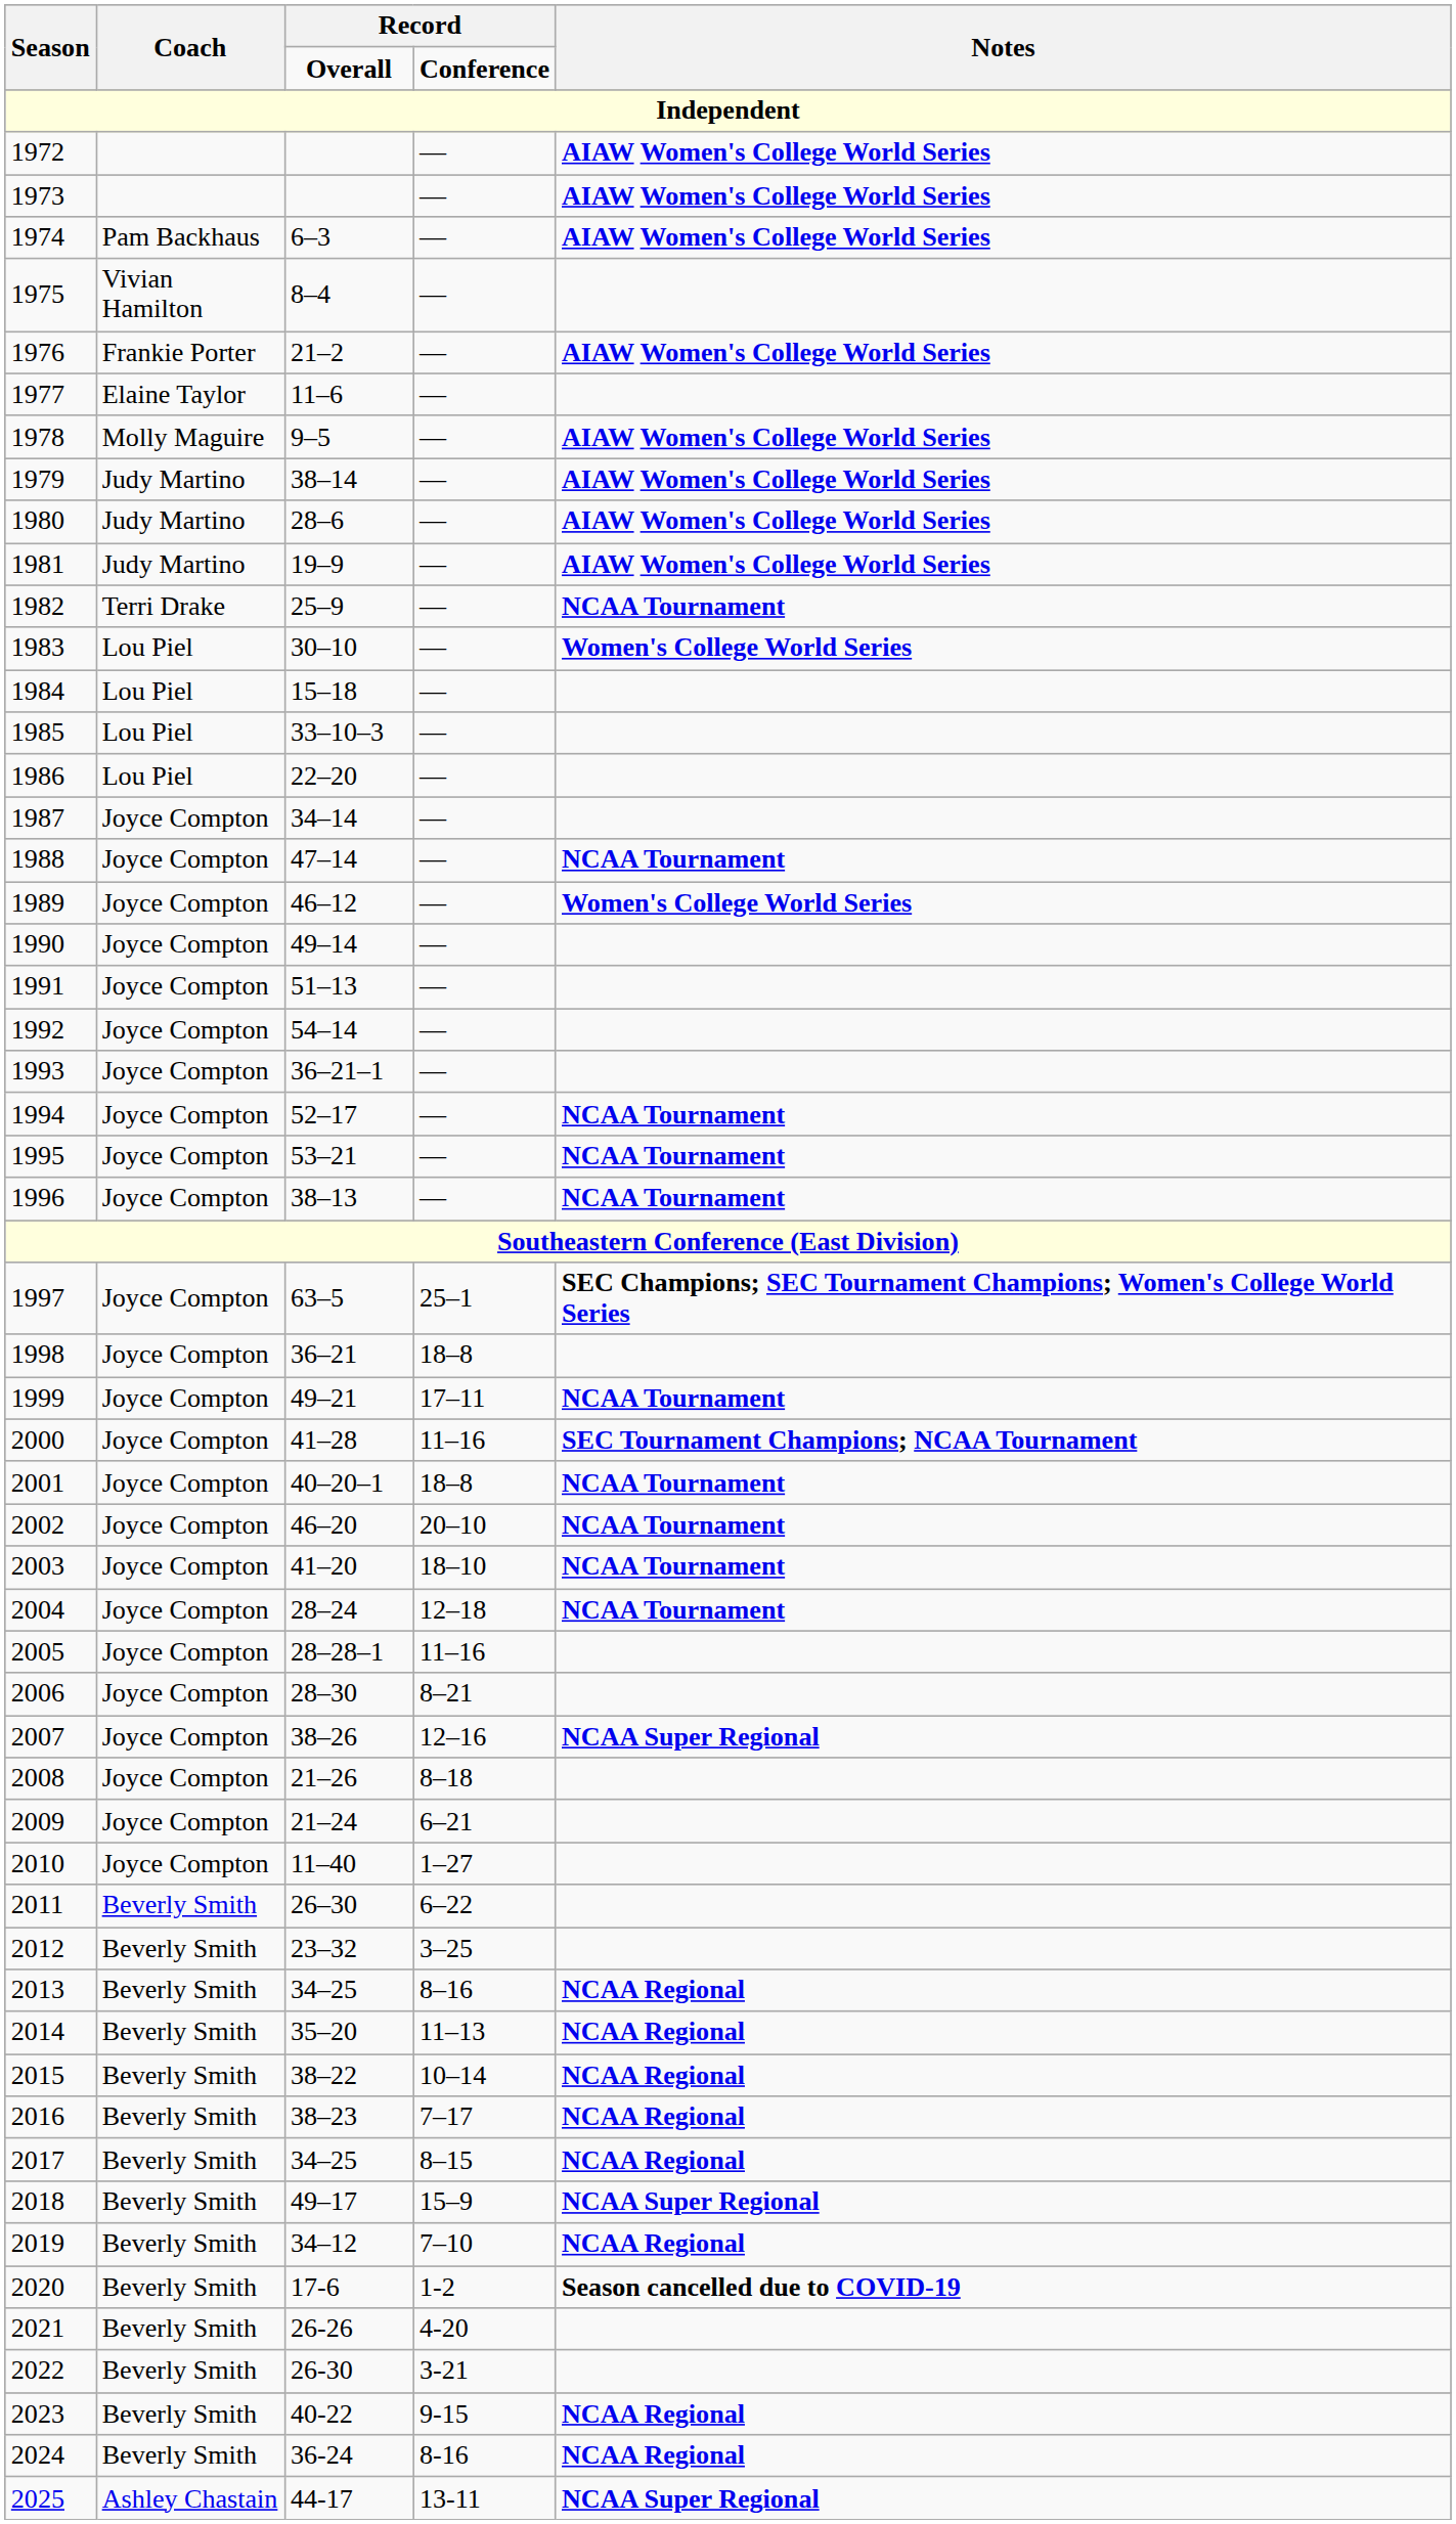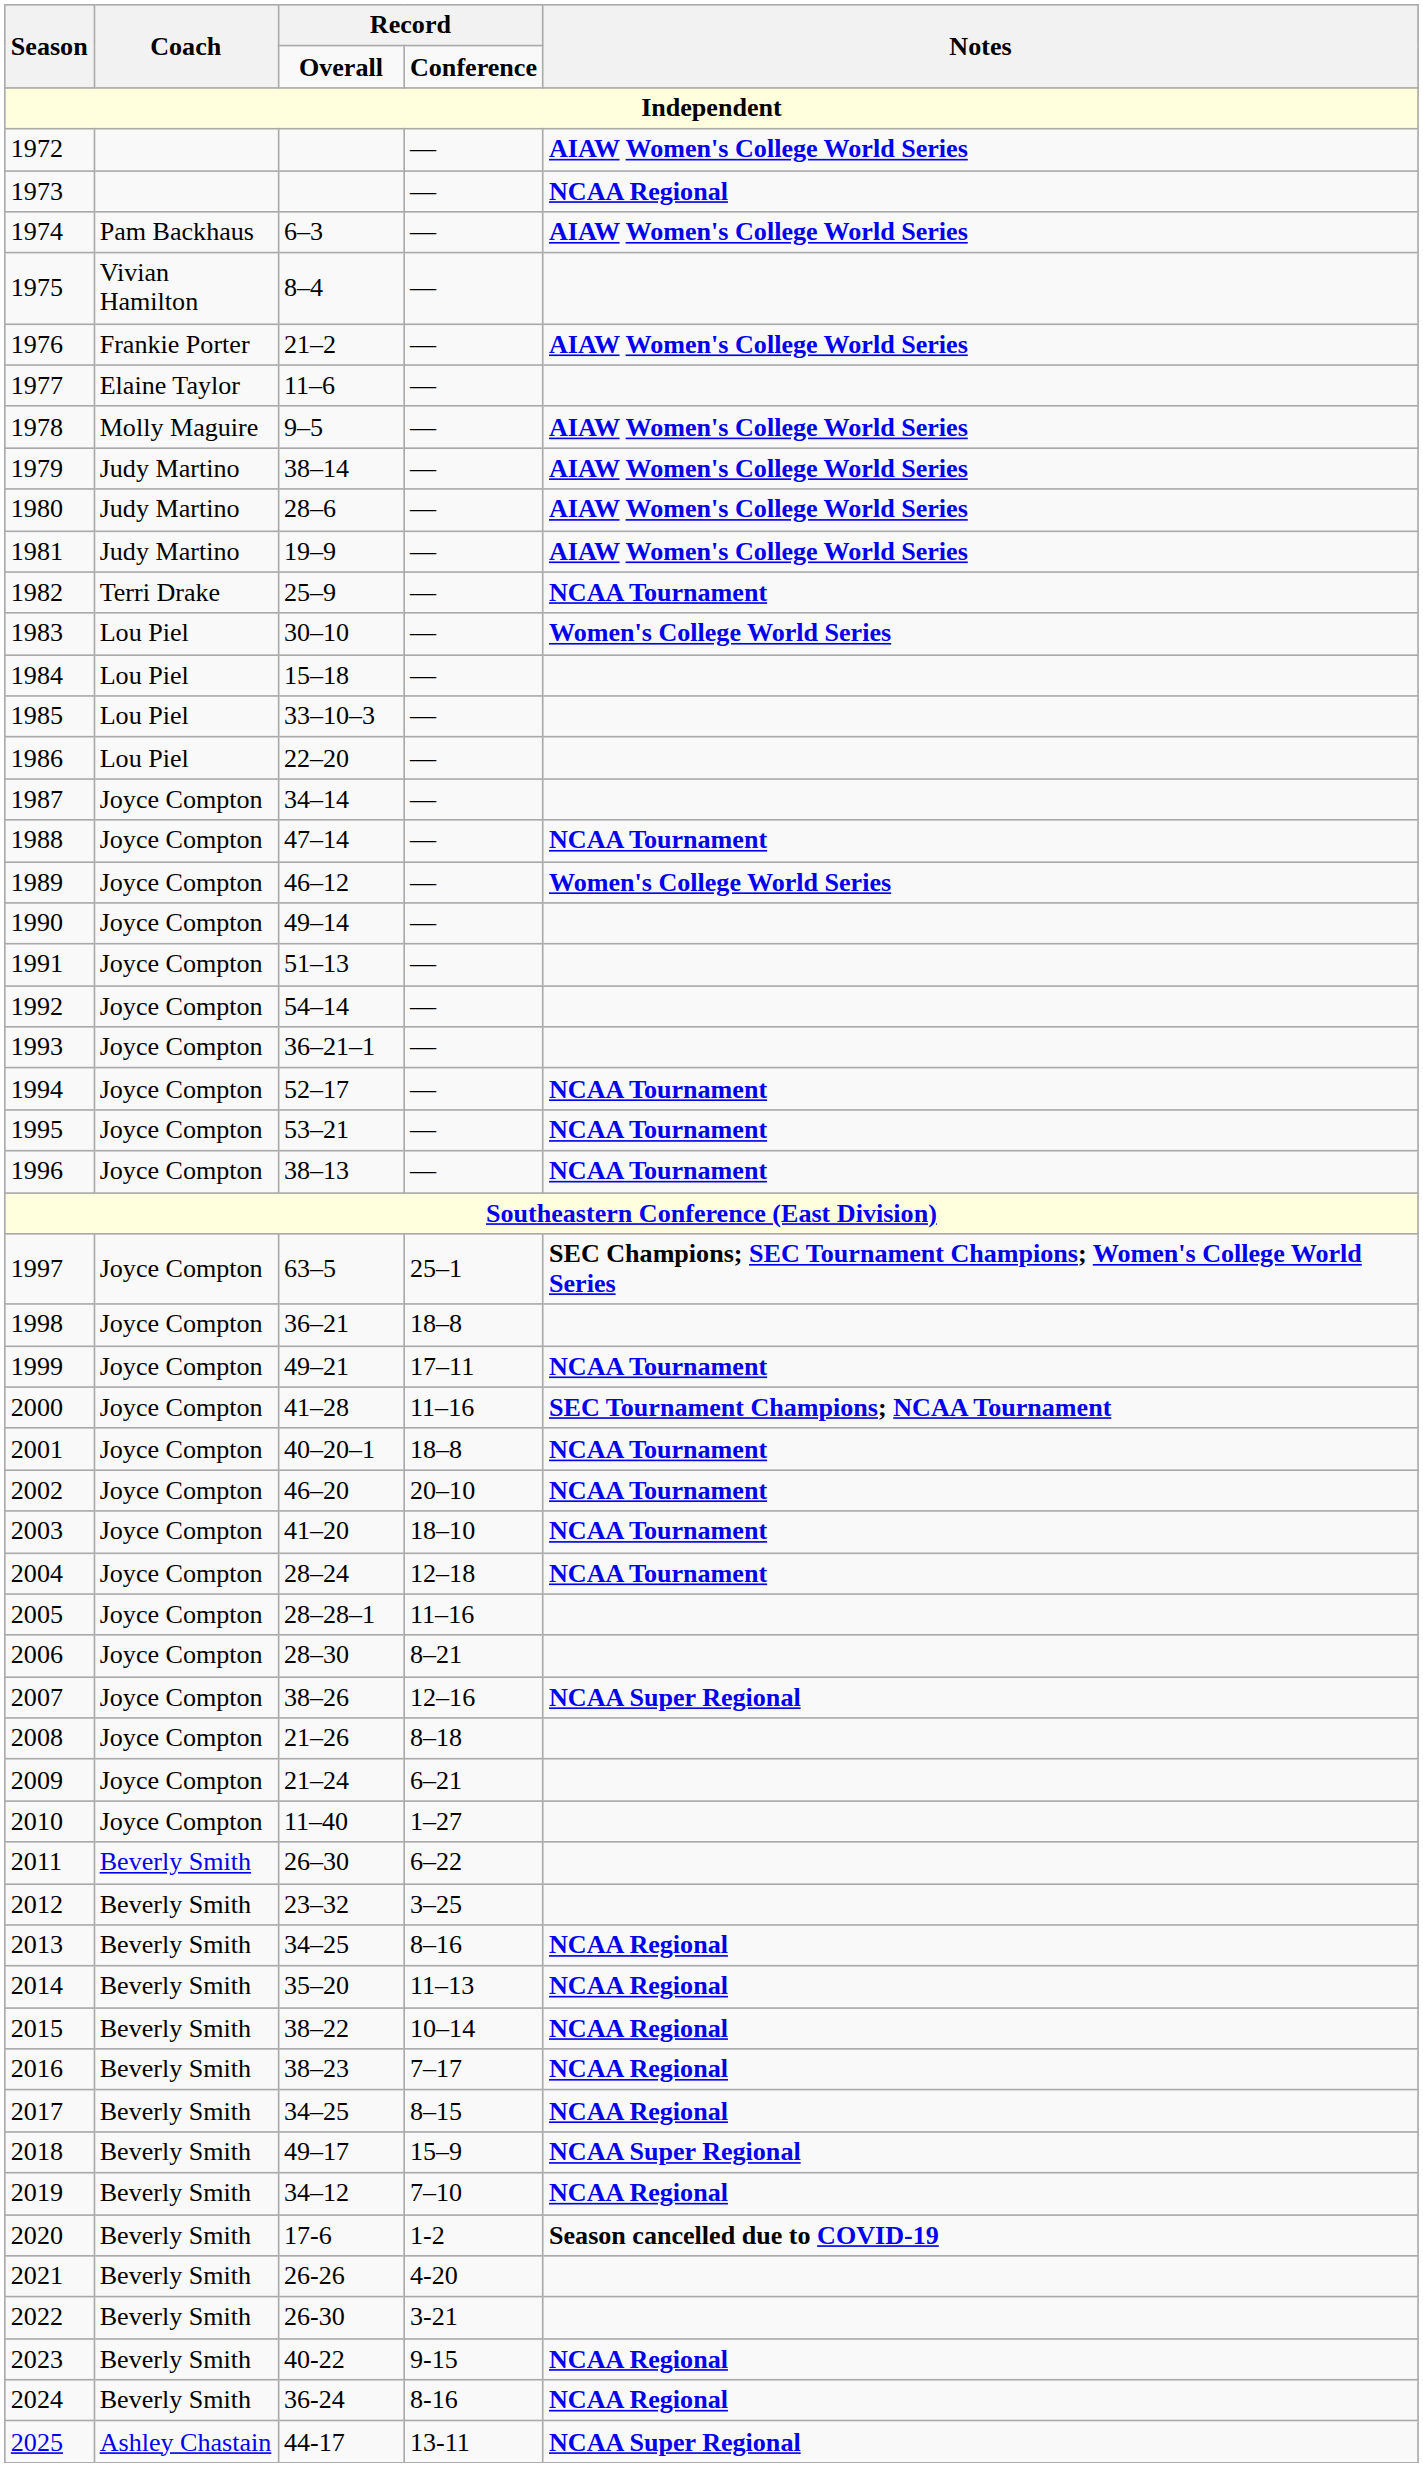 <table class="wikitable">
 <tr>
 <th rowspan="2">Season</th>
 <th rowspan="2">Coach</th>
 <th colspan="2">Record</th>
 <th rowspan="2">Notes</th>
 </tr>
 <tr>
 <td width="70px" align="center"><strong>Overall</strong></td>
 <td width="40px" align="center"><strong>Conference</strong></td>
 </tr>
 <tr>
 <th style="background-color: #ffffdd;" colspan="5">Independent</th>
 </tr>
 <tr>
 <td>1972</td>
 <td></td>
 <td></td>
 <td>—</td>
 <td><strong><a href='#'>AIAW</a> <a href='#'>Women's College World Series</a></strong></td>
 </tr>
 <tr>
 <td>1973</td>
 <td></td>
 <td></td>
 <td>—</td>
-<td><strong><a href='#'>AIAW</a> <a href='#'>Women's College World Series</a></strong></td>
+<td><strong><a href='#'>NCAA Regional</a></strong></td>
 </tr>
 <tr>
 <td>1974</td>
 <td>Pam Backhaus</td>
 <td>6–3</td>
 <td>—</td>
 <td><strong><a href='#'>AIAW</a> <a href='#'>Women's College World Series</a></strong></td>
 </tr>
 <tr>
 <td>1975</td>
 <td>Vivian Hamilton</td>
 <td>8–4</td>
 <td>—</td>
 <td></td>
 </tr>
 <tr>
 <td>1976</td>
 <td>Frankie Porter</td>
 <td>21–2</td>
 <td>—</td>
 <td><strong><a href='#'>AIAW</a> <a href='#'>Women's College World Series</a></strong></td>
 </tr>
 <tr>
 <td>1977</td>
 <td>Elaine Taylor</td>
 <td>11–6</td>
 <td>—</td>
 <td></td>
 </tr>
 <tr>
 <td>1978</td>
 <td>Molly Maguire</td>
 <td>9–5</td>
 <td>—</td>
 <td><strong><a href='#'>AIAW</a> <a href='#'>Women's College World Series</a></strong></td>
 </tr>
 <tr>
 <td>1979</td>
 <td>Judy Martino</td>
 <td>38–14</td>
 <td>—</td>
 <td><strong><a href='#'>AIAW</a> <a href='#'>Women's College World Series</a></strong></td>
 </tr>
 <tr>
 <td>1980</td>
 <td>Judy Martino</td>
 <td>28–6</td>
 <td>—</td>
 <td><strong><a href='#'>AIAW</a> <a href='#'>Women's College World Series</a></strong></td>
 </tr>
 <tr>
 <td>1981</td>
 <td>Judy Martino</td>
 <td>19–9</td>
 <td>—</td>
 <td><strong><a href='#'>AIAW</a> <a href='#'>Women's College World Series</a></strong></td>
 </tr>
 <tr>
 <td>1982</td>
 <td>Terri Drake</td>
 <td>25–9</td>
 <td>—</td>
 <td><strong><a href='#'>NCAA Tournament</a></strong></td>
 </tr>
 <tr>
 <td>1983</td>
 <td>Lou Piel</td>
 <td>30–10</td>
 <td>—</td>
 <td><strong><a href='#'>Women's College World Series</a></strong></td>
 </tr>
 <tr>
 <td>1984</td>
 <td>Lou Piel</td>
 <td>15–18</td>
 <td>—</td>
 <td></td>
 </tr>
 <tr>
 <td>1985</td>
 <td>Lou Piel</td>
 <td>33–10–3</td>
 <td>—</td>
 <td></td>
 </tr>
 <tr>
 <td>1986</td>
 <td>Lou Piel</td>
 <td>22–20</td>
 <td>—</td>
 <td></td>
 </tr>
 <tr>
 <td>1987</td>
 <td>Joyce Compton</td>
 <td>34–14</td>
 <td>—</td>
 <td></td>
 </tr>
 <tr>
 <td>1988</td>
 <td>Joyce Compton</td>
 <td>47–14</td>
 <td>—</td>
 <td><strong><a href='#'>NCAA Tournament</a></strong></td>
 </tr>
 <tr>
 <td>1989</td>
 <td>Joyce Compton</td>
 <td>46–12</td>
 <td>—</td>
 <td><strong><a href='#'>Women's College World Series</a></strong></td>
 </tr>
 <tr>
 <td>1990</td>
 <td>Joyce Compton</td>
 <td>49–14</td>
 <td>—</td>
 <td></td>
 </tr>
 <tr>
 <td>1991</td>
 <td>Joyce Compton</td>
 <td>51–13</td>
 <td>—</td>
 <td></td>
 </tr>
 <tr>
 <td>1992</td>
 <td>Joyce Compton</td>
 <td>54–14</td>
 <td>—</td>
 <td></td>
 </tr>
 <tr>
 <td>1993</td>
 <td>Joyce Compton</td>
 <td>36–21–1</td>
 <td>—</td>
 <td></td>
 </tr>
 <tr>
 <td>1994</td>
 <td>Joyce Compton</td>
 <td>52–17</td>
 <td>—</td>
 <td><strong><a href='#'>NCAA Tournament</a></strong></td>
 </tr>
 <tr>
 <td>1995</td>
 <td>Joyce Compton</td>
 <td>53–21</td>
 <td>—</td>
 <td><strong><a href='#'>NCAA Tournament</a></strong></td>
 </tr>
 <tr>
 <td>1996</td>
 <td>Joyce Compton</td>
 <td>38–13</td>
 <td>—</td>
 <td><strong><a href='#'>NCAA Tournament</a></strong></td>
 </tr>
 <tr>
 <th style="background-color: #ffffdd;" colspan="5"><a href='#'>Southeastern Conference (East Division)</a></th>
 </tr>
 <tr>
 <td>1997</td>
 <td>Joyce Compton</td>
 <td>63–5</td>
 <td>25–1</td>
 <td><strong>SEC Champions; <a href='#'>SEC Tournament Champions</a>; <a href='#'>Women's College World Series</a></strong></td>
 </tr>
 <tr>
 <td>1998</td>
 <td>Joyce Compton</td>
 <td>36–21</td>
 <td>18–8</td>
 <td></td>
 </tr>
 <tr>
 <td>1999</td>
 <td>Joyce Compton</td>
 <td>49–21</td>
 <td>17–11</td>
 <td><strong><a href='#'>NCAA Tournament</a></strong></td>
 </tr>
 <tr>
 <td>2000</td>
 <td>Joyce Compton</td>
 <td>41–28</td>
 <td>11–16</td>
 <td><strong><a href='#'>SEC Tournament Champions</a>; <a href='#'>NCAA Tournament</a></strong></td>
 </tr>
 <tr>
 <td>2001</td>
 <td>Joyce Compton</td>
 <td>40–20–1</td>
 <td>18–8</td>
 <td><strong><a href='#'>NCAA Tournament</a></strong></td>
 </tr>
 <tr>
 <td>2002</td>
 <td>Joyce Compton</td>
 <td>46–20</td>
 <td>20–10</td>
 <td><strong><a href='#'>NCAA Tournament</a></strong></td>
 </tr>
 <tr>
 <td>2003</td>
 <td>Joyce Compton</td>
 <td>41–20</td>
 <td>18–10</td>
 <td><strong><a href='#'>NCAA Tournament</a></strong></td>
 </tr>
 <tr>
 <td>2004</td>
 <td>Joyce Compton</td>
 <td>28–24</td>
 <td>12–18</td>
 <td><strong><a href='#'>NCAA Tournament</a></strong></td>
 </tr>
 <tr>
 <td>2005</td>
 <td>Joyce Compton</td>
 <td>28–28–1</td>
 <td>11–16</td>
 <td></td>
 </tr>
 <tr>
 <td>2006</td>
 <td>Joyce Compton</td>
 <td>28–30</td>
 <td>8–21</td>
 <td></td>
 </tr>
 <tr>
 <td>2007</td>
 <td>Joyce Compton</td>
 <td>38–26</td>
 <td>12–16</td>
 <td><strong><a href='#'>NCAA Super Regional</a></strong></td>
 </tr>
 <tr>
 <td>2008</td>
 <td>Joyce Compton</td>
 <td>21–26</td>
 <td>8–18</td>
 <td></td>
 </tr>
 <tr>
 <td>2009</td>
 <td>Joyce Compton</td>
 <td>21–24</td>
 <td>6–21</td>
 <td></td>
 </tr>
 <tr>
 <td>2010</td>
 <td>Joyce Compton</td>
 <td>11–40</td>
 <td>1–27</td>
 <td></td>
 </tr>
 <tr>
 <td>2011</td>
 <td><a href='#'>Beverly Smith</a></td>
 <td>26–30</td>
 <td>6–22</td>
 <td></td>
 </tr>
 <tr>
 <td>2012</td>
 <td>Beverly Smith</td>
 <td>23–32</td>
 <td>3–25</td>
 <td></td>
 </tr>
 <tr>
 <td>2013</td>
 <td>Beverly Smith</td>
 <td>34–25</td>
 <td>8–16</td>
 <td><strong><a href='#'>NCAA Regional</a></strong></td>
 </tr>
 <tr>
 <td>2014</td>
 <td>Beverly Smith</td>
 <td>35–20</td>
 <td>11–13</td>
 <td><strong><a href='#'>NCAA Regional</a></strong></td>
 </tr>
 <tr>
 <td>2015</td>
 <td>Beverly Smith</td>
 <td>38–22</td>
 <td>10–14</td>
 <td><strong><a href='#'>NCAA Regional</a></strong></td>
 </tr>
 <tr>
 <td>2016</td>
 <td>Beverly Smith</td>
 <td>38–23</td>
 <td>7–17</td>
 <td><strong><a href='#'>NCAA Regional</a></strong></td>
 </tr>
 <tr>
 <td>2017</td>
 <td>Beverly Smith</td>
 <td>34–25</td>
 <td>8–15</td>
 <td><strong><a href='#'>NCAA Regional</a></strong></td>
 </tr>
 <tr>
 <td>2018</td>
 <td>Beverly Smith</td>
 <td>49–17</td>
 <td>15–9</td>
 <td><strong><a href='#'>NCAA Super Regional</a></strong></td>
 </tr>
 <tr>
 <td>2019</td>
 <td>Beverly Smith</td>
 <td>34–12</td>
 <td>7–10</td>
 <td><strong><a href='#'>NCAA Regional</a></strong></td>
 </tr>
 <tr>
 <td>2020</td>
 <td>Beverly Smith</td>
 <td>17-6</td>
 <td>1-2</td>
 <td><strong>Season cancelled due to <a href='#'>COVID-19</a></strong></td>
 </tr>
 <tr>
 <td>2021</td>
 <td>Beverly Smith</td>
 <td>26-26</td>
 <td>4-20</td>
 <td></td>
 </tr>
 <tr>
 <td>2022</td>
 <td>Beverly Smith</td>
 <td>26-30</td>
 <td>3-21</td>
 <td></td>
 </tr>
 <tr>
 <td>2023</td>
 <td>Beverly Smith</td>
 <td>40-22</td>
 <td>9-15</td>
 <td><strong><a href='#'>NCAA Regional</a></strong></td>
 </tr>
 <tr>
 <td>2024</td>
 <td>Beverly Smith</td>
 <td>36-24</td>
 <td>8-16</td>
 <td><strong><a href='#'>NCAA Regional</a></strong></td>
 </tr>
 <tr>
 <td><a href='#'>2025</a></td>
 <td><a href='#'>Ashley Chastain</a></td>
 <td>44-17</td>
 <td>13-11</td>
 <td><strong><a href='#'>NCAA Super Regional</a></strong></td>
 </tr>
 </table>
